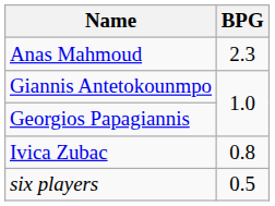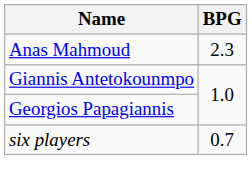 <table class=wikitable>
 <tr>
 <th>Name</th>
 <th>BPG</th>
 </tr>
 <tr>
 <td> <a href='#'>Anas Mahmoud</a></td>
 <td align=center>2.3</td>
 </tr>
 <tr>
 <td> <a href='#'>Giannis Antetokounmpo</a></td>
 <td align=center rowspan=2>1.0</td>
 </tr>
 <tr>
 <td> <a href='#'>Georgios Papagiannis</a></td>
 </tr>
 <tr>
-<td> <a href='#'>Ivica Zubac</a></td>
-<td align=center>0.8</td>
-</tr>
-<tr>
 <td><em>six players</em></td>
-<td align=center>0.5</td>
+<td align=center>0.7</td>
 </tr>
 </table>
